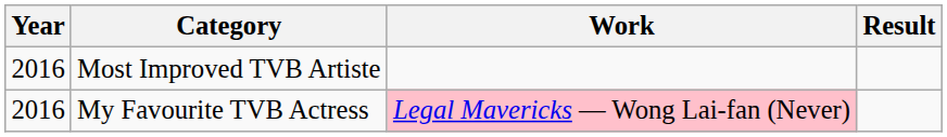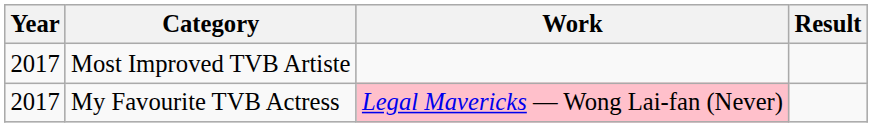 <table class="wikitable sortable">
 <tr>
 <th>Year</th>
 <th>Category</th>
 <th>Work</th>
 <th>Result</th>
 </tr>
 <tr>
-<td>2016</td>
+<td>2017</td>
 <td>Most Improved TVB Artiste</td>
 <td></td>
 <td></td>
 </tr>
 <tr>
-<td>2016</td>
+<td>2017</td>
 <td>My Favourite TVB Actress</td>
 <td style="background: pink;"><em><a href='#'>Legal Mavericks</a></em> — Wong Lai-fan (Never)</td>
 <td></td>
 </tr>
 </table>
